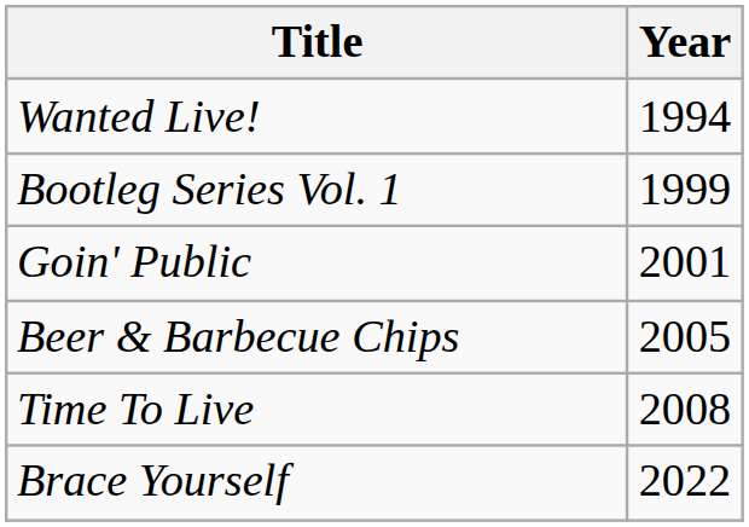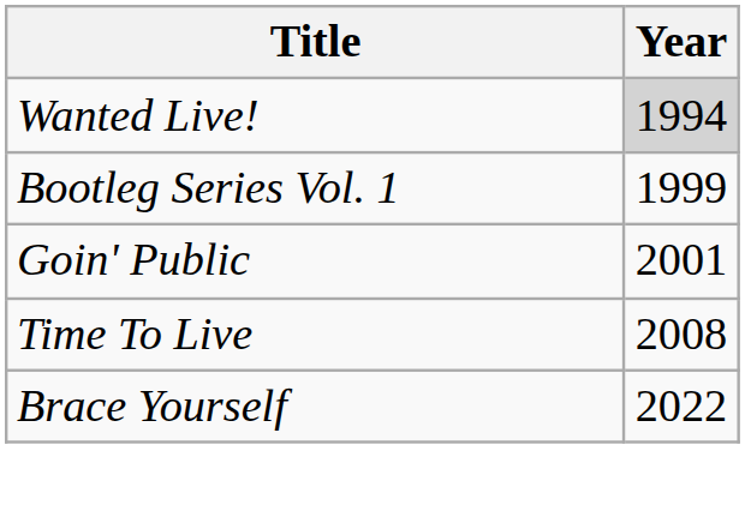 <table class="wikitable">
 <tr>
 <th scope="col" style="width:13em;">Title</th>
 <th scope="col" style="width:1em;">Year</th>
 </tr>
 <tr>
 <td><em>Wanted Live!</em></td>
-<td>1994</td>
+<td style="background: lightgrey;">1994</td>
 </tr>
 <tr>
 <td><em>Bootleg Series Vol. 1</em></td>
 <td>1999</td>
 </tr>
 <tr>
 <td><em>Goin' Public</em></td>
 <td>2001</td>
 </tr>
 <tr>
-<td><em>Beer & Barbecue Chips</em></td>
-<td>2005</td>
-</tr>
-<tr>
 <td><em>Time To Live</em></td>
 <td>2008</td>
 </tr>
 <tr>
 <td><em>Brace Yourself</em></td>
 <td>2022</td>
 </tr>
 </table>
